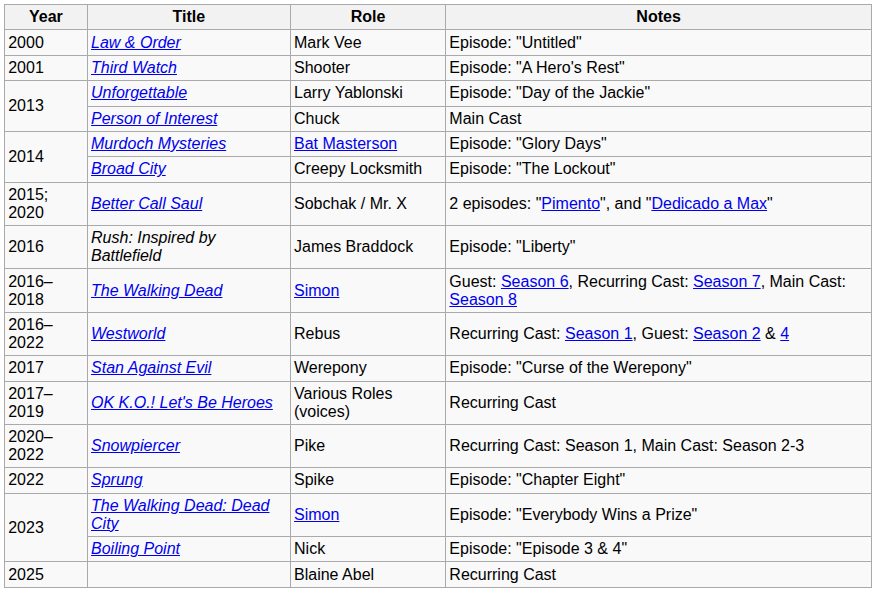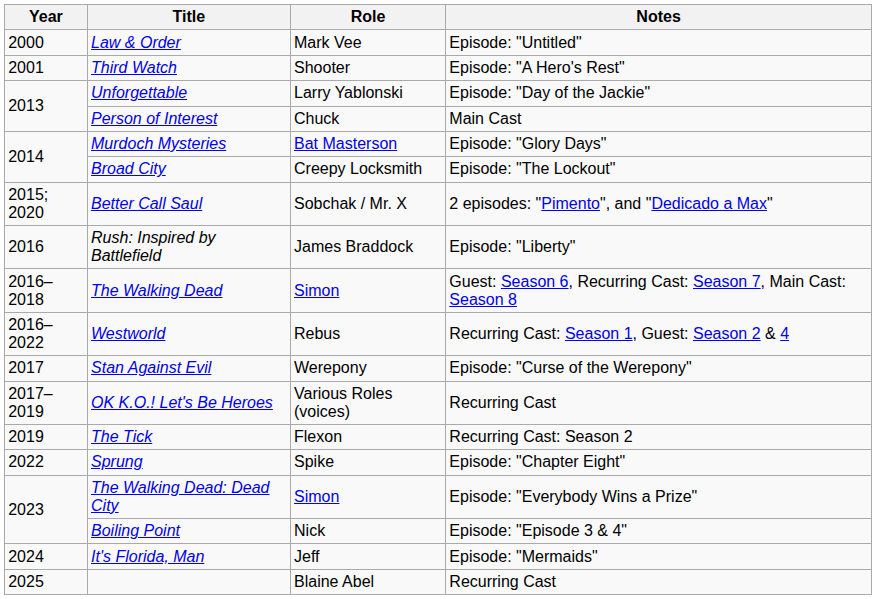 <table class="wikitable sortable">
 <tr>
 <th>Year</th>
 <th>Title</th>
 <th>Role</th>
 <th>Notes</th>
 </tr>
 <tr>
 <td>2000</td>
 <td><em><a href='#'>Law & Order</a></em></td>
 <td>Mark Vee</td>
 <td>Episode: "Untitled"</td>
 </tr>
 <tr>
 <td>2001</td>
 <td><em><a href='#'>Third Watch</a></em></td>
 <td>Shooter</td>
 <td>Episode: "A Hero's Rest"</td>
 </tr>
 <tr>
 <td rowspan="2">2013</td>
 <td><em><a href='#'>Unforgettable</a></em></td>
 <td>Larry Yablonski</td>
 <td>Episode: "Day of the Jackie"</td>
 </tr>
 <tr>
 <td><em><a href='#'>Person of Interest</a></em></td>
 <td>Chuck</td>
 <td>Main Cast </td>
 </tr>
 <tr>
 <td rowspan="2">2014</td>
 <td><em><a href='#'>Murdoch Mysteries</a></em></td>
 <td><a href='#'>Bat Masterson</a></td>
 <td>Episode: "Glory Days"</td>
 </tr>
 <tr>
 <td><em><a href='#'>Broad City</a></em></td>
 <td>Creepy Locksmith</td>
 <td>Episode: "The Lockout"</td>
 </tr>
 <tr>
 <td>2015; 2020</td>
 <td><em><a href='#'>Better Call Saul</a></em></td>
 <td>Sobchak / Mr. X</td>
 <td>2 episodes: "<a href='#'>Pimento</a>", and "<a href='#'>Dedicado a Max</a>"</td>
 </tr>
 <tr>
 <td>2016</td>
 <td><em>Rush: Inspired by Battlefield</em></td>
 <td>James Braddock</td>
 <td>Episode: "Liberty"</td>
 </tr>
 <tr>
 <td>2016–2018</td>
 <td data-sort-value="Walking Dead, The"><em><a href='#'>The Walking Dead</a></em></td>
 <td><a href='#'>Simon</a></td>
 <td>Guest: <a href='#'>Season 6</a>, Recurring Cast: <a href='#'>Season 7</a>, Main Cast: <a href='#'>Season 8</a></td>
 </tr>
 <tr>
 <td>2016–2022</td>
 <td><em><a href='#'>Westworld</a></em></td>
 <td>Rebus</td>
 <td>Recurring Cast: <a href='#'>Season 1</a>, Guest: <a href='#'>Season 2</a> & <a href='#'>4</a></td>
 </tr>
 <tr>
 <td>2017</td>
 <td><em><a href='#'>Stan Against Evil</a></em></td>
 <td>Werepony</td>
 <td>Episode: "Curse of the Werepony"</td>
 </tr>
 <tr>
 <td>2017–2019</td>
 <td><em><a href='#'>OK K.O.! Let's Be Heroes</a></em></td>
 <td>Various Roles (voices)</td>
 <td>Recurring Cast</td>
 </tr>
 <tr>
-<td>2020–2022</td>
-<td><em><a href='#'>Snowpiercer</a></em></td>
-<td>Pike</td>
-<td>Recurring Cast: Season 1, Main Cast: Season 2-3</td>
+<td>2019</td>
+<td data-sort-value="Tick, The"><em><a href='#'>The Tick</a></em></td>
+<td>Flexon</td>
+<td>Recurring Cast: Season 2</td>
 </tr>
 <tr>
 <td>2022</td>
 <td><em><a href='#'>Sprung</a></em></td>
 <td>Spike</td>
 <td>Episode: "Chapter Eight"</td>
 </tr>
 <tr>
 <td rowspan="2">2023</td>
 <td data-sort-value="Walking Dead: Dead City, The"><em><a href='#'>The Walking Dead: Dead City</a></em></td>
 <td><a href='#'>Simon</a></td>
 <td>Episode: "Everybody Wins a Prize"</td>
 </tr>
 <tr>
 <td><em><a href='#'>Boiling Point</a></em></td>
 <td>Nick</td>
 <td>Episode: "Episode 3 & 4"</td>
 </tr>
 <tr>
+<td>2024</td>
+<td><em><a href='#'>It's Florida, Man</a></em></td>
+<td>Jeff</td>
+<td>Episode: "Mermaids"</td>
+</tr>
+<tr>
 <td>2025</td>
 <td></td>
 <td>Blaine Abel</td>
 <td>Recurring Cast</td>
 </tr>
 </table>
